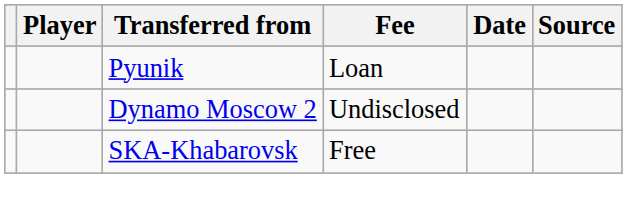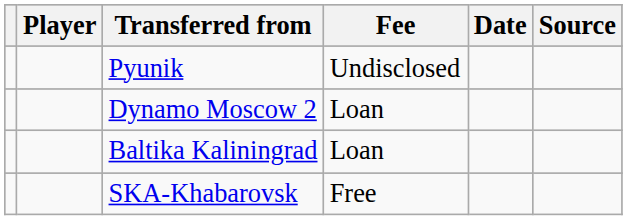 <table class="wikitable plainrowheaders sortable">
 <tr>
 <th></th>
 <th scope="col">Player</th>
 <th>Transferred from</th>
 <th style="width: 80px;">Fee</th>
 <th scope="col">Date</th>
 <th scope="col">Source</th>
 </tr>
 <tr>
 <td align="center"></td>
 <td> </td>
 <td> <a href='#'>Pyunik</a></td>
+<td>Undisclosed</td>
+<td></td>
+<td></td>
+</tr>
+<tr>
+<td align="center"></td>
+<td> </td>
+<td> <a href='#'>Dynamo Moscow 2</a></td>
 <td>Loan</td>
 <td></td>
 <td></td>
 </tr>
 <tr>
 <td align="center"></td>
 <td> </td>
-<td> <a href='#'>Dynamo Moscow 2</a></td>
-<td>Undisclosed</td>
+<td> <a href='#'>Baltika Kaliningrad</a></td>
+<td>Loan</td>
 <td></td>
 <td></td>
 </tr>
 <tr>
 <td align="center"></td>
 <td> </td>
 <td> <a href='#'>SKA-Khabarovsk</a></td>
 <td>Free</td>
 <td></td>
 <td></td>
 </tr>
 </table>
